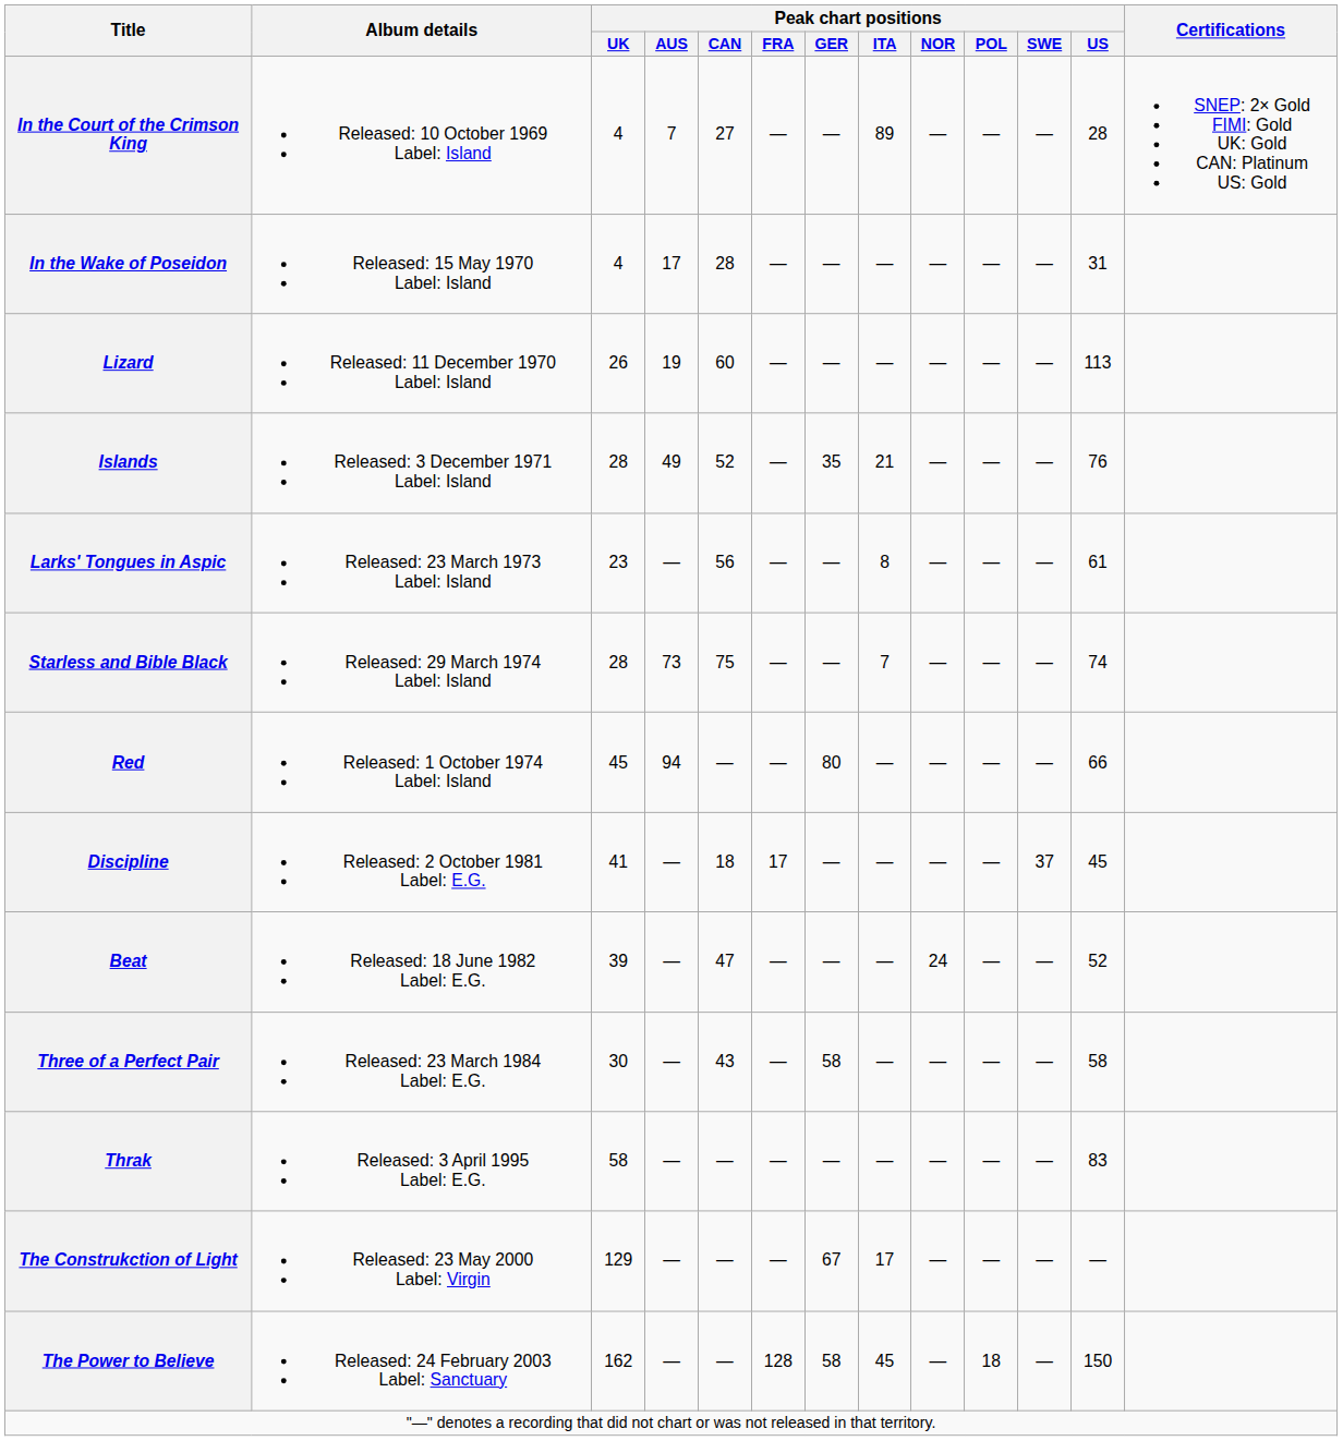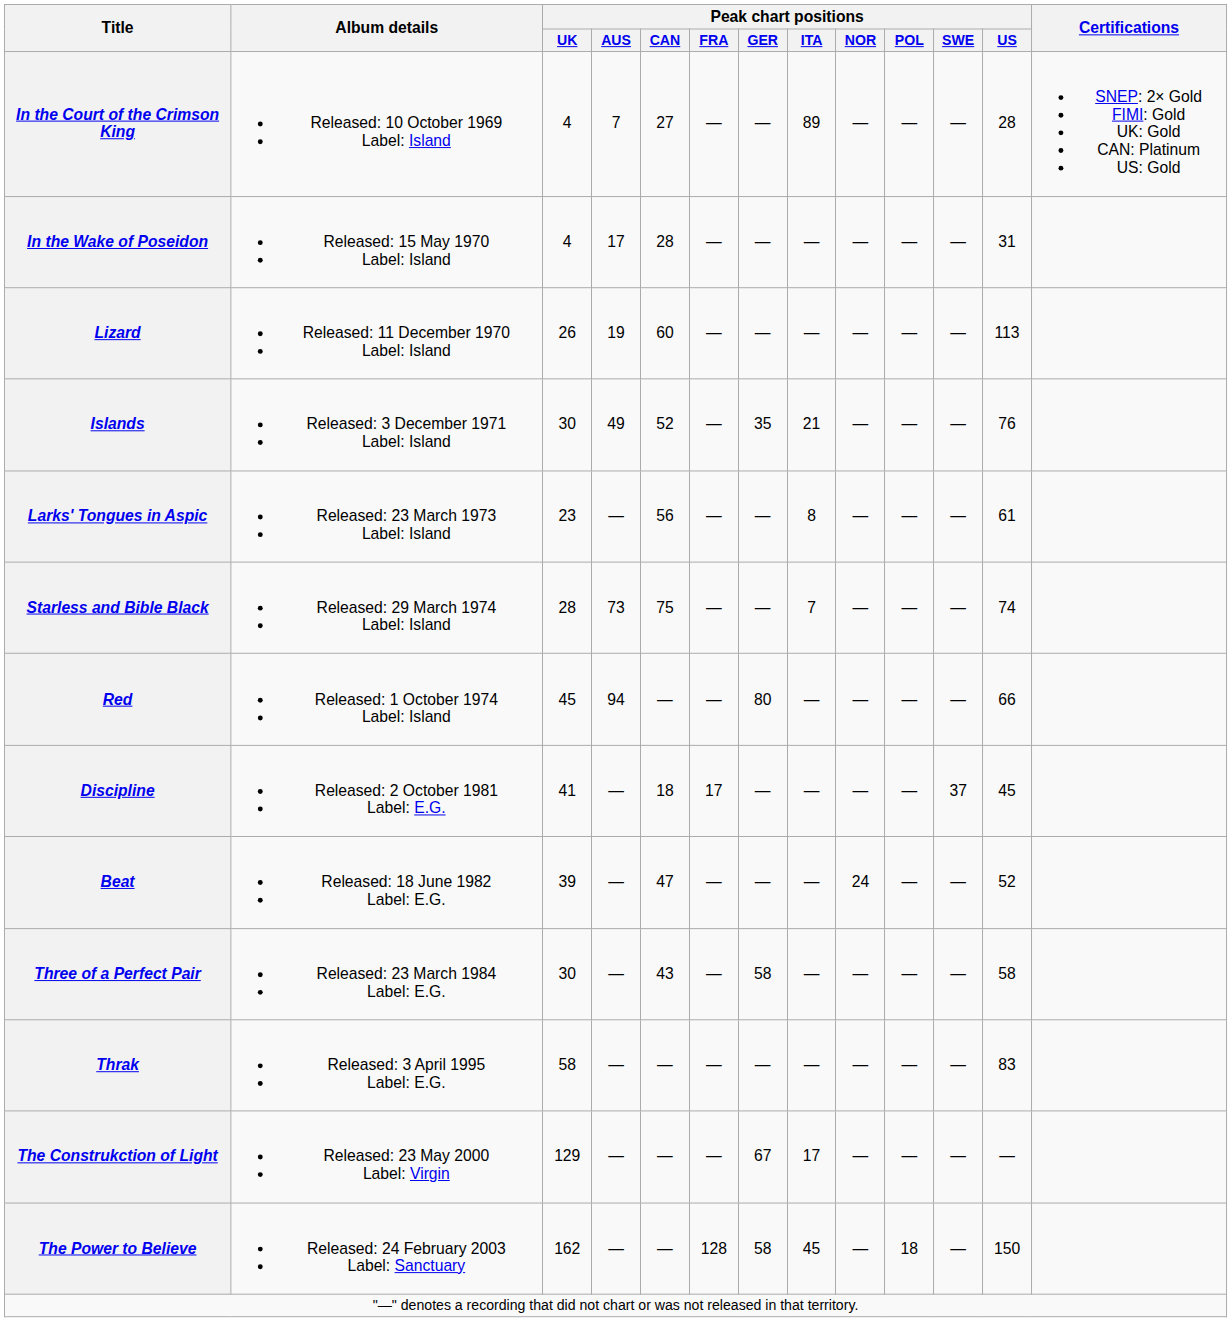 <table class="wikitable plainrowheaders" style="text-align:center;">
 <tr>
 <th scope="col" rowspan="2" style="width:14em;">Title</th>
 <th scope="col" rowspan="2" style="width:19.5em;">Album details</th>
 <th scope="col" colspan="10">Peak chart positions</th>
 <th scope="col" rowspan="2" style="width:12em;"><a href='#'>Certifications</a></th>
 </tr>
 <tr>
 <th scope="col" style="width:3em;font-size:90%;"><a href='#'>UK</a><br></th>
 <th scope="col" style="width:3em;font-size:90%;"><a href='#'>AUS</a><br></th>
 <th scope="col" style="width:3em;font-size:90%;"><a href='#'>CAN</a></th>
 <th scope="col" style="width:3em;font-size:90%;"><a href='#'>FRA</a><br></th>
 <th scope="col" style="width:3em;font-size:90%;"><a href='#'>GER</a><br></th>
 <th scope="col" style="width:3em;font-size:90%;"><a href='#'>ITA</a><br></th>
 <th scope="col" style="width:3em;font-size:90%;"><a href='#'>NOR</a><br></th>
 <th scope="col" style="width:3em;font-size:90%;"><a href='#'>POL</a><br></th>
 <th scope="col" style="width:3em;font-size:90%;"><a href='#'>SWE</a><br></th>
 <th scope="col" style="width:3em;font-size:90%;"><a href='#'>US</a><br></th>
 </tr>
 <tr>
 <th scope="row"><strong><em><a href='#'>In the Court of the Crimson King</a></em></strong></th>
 <td><br><ul><li>Released: 10 October 1969</li><li>Label: <a href='#'>Island</a></li></ul></td>
 <td>4</td>
 <td>7</td>
 <td>27<br></td>
 <td>—</td>
 <td>—</td>
 <td>89<br></td>
 <td>—</td>
 <td>—</td>
 <td>—</td>
 <td>28</td>
 <td><br><ul><li><a href='#'>SNEP</a>: 2× Gold</li><li><a href='#'>FIMI</a>: Gold</li><li>UK: Gold</li><li>CAN: Platinum</li><li>US: Gold</li></ul></td>
 </tr>
 <tr>
 <th scope="row"><strong><em><a href='#'>In the Wake of Poseidon</a></em></strong></th>
 <td><br><ul><li>Released: 15 May 1970</li><li>Label: Island</li></ul></td>
 <td>4</td>
 <td>17</td>
 <td>28<br></td>
 <td>—</td>
 <td>—</td>
 <td>—</td>
 <td>—</td>
 <td>—</td>
 <td>—</td>
 <td>31</td>
 <td></td>
 </tr>
 <tr>
 <th scope="row"><strong><em><a href='#'>Lizard</a></em></strong></th>
 <td><br><ul><li>Released: 11 December 1970</li><li>Label: Island</li></ul></td>
 <td>26</td>
 <td>19</td>
 <td>60<br></td>
 <td>—</td>
 <td>—</td>
 <td>—</td>
 <td>—</td>
 <td>—</td>
 <td>—</td>
 <td>113</td>
 <td></td>
 </tr>
 <tr>
 <th scope="row"><strong><em><a href='#'>Islands</a></em></strong></th>
 <td><br><ul><li>Released: 3 December 1971</li><li>Label: Island</li></ul></td>
-<td>28</td>
+<td>30</td>
 <td>49</td>
 <td>52<br></td>
 <td>—</td>
 <td>35</td>
 <td>21</td>
 <td>—</td>
 <td>—</td>
 <td>—</td>
 <td>76</td>
 <td></td>
 </tr>
 <tr>
 <th scope="row"><strong><em><a href='#'>Larks' Tongues in Aspic</a></em></strong></th>
 <td><br><ul><li>Released: 23 March 1973</li><li>Label: Island</li></ul></td>
 <td>23</td>
 <td>—</td>
 <td>56<br></td>
 <td>—</td>
 <td>—</td>
 <td>8</td>
 <td>—</td>
 <td>—</td>
 <td>—</td>
 <td>61</td>
 <td></td>
 </tr>
 <tr>
 <th scope="row"><strong><em><a href='#'>Starless and Bible Black</a></em></strong></th>
 <td><br><ul><li>Released: 29 March 1974</li><li>Label: Island</li></ul></td>
 <td>28</td>
 <td>73</td>
 <td>75<br></td>
 <td>—</td>
 <td>—</td>
 <td>7</td>
 <td>—</td>
 <td>—</td>
 <td>—</td>
 <td>74</td>
 <td></td>
 </tr>
 <tr>
 <th scope="row"><strong><em><a href='#'>Red</a></em></strong></th>
 <td><br><ul><li>Released: 1 October 1974</li><li>Label: Island</li></ul></td>
 <td>45</td>
 <td>94</td>
 <td>—</td>
 <td>—</td>
 <td>80</td>
 <td>—</td>
 <td>—</td>
 <td>—</td>
 <td>—</td>
 <td>66</td>
 <td></td>
 </tr>
 <tr>
 <th scope="row"><strong><em><a href='#'>Discipline</a></em></strong></th>
 <td><br><ul><li>Released: 2 October 1981</li><li>Label: <a href='#'>E.G.</a></li></ul></td>
 <td>41</td>
 <td>—</td>
 <td>18<br></td>
 <td>17</td>
 <td>—</td>
 <td>—</td>
 <td>—</td>
 <td>—</td>
 <td>37</td>
 <td>45</td>
 <td></td>
 </tr>
 <tr>
 <th scope="row"><strong><em><a href='#'>Beat</a></em></strong></th>
 <td><br><ul><li>Released: 18 June 1982</li><li>Label: E.G.</li></ul></td>
 <td>39</td>
 <td>—</td>
 <td>47<br></td>
 <td>—</td>
 <td>—</td>
 <td>—</td>
 <td>24</td>
 <td>—</td>
 <td>—</td>
 <td>52</td>
 <td></td>
 </tr>
 <tr>
 <th scope="row"><strong><em><a href='#'>Three of a Perfect Pair</a></em></strong></th>
 <td><br><ul><li>Released: 23 March 1984</li><li>Label: E.G.</li></ul></td>
 <td>30</td>
 <td>—</td>
 <td>43<br></td>
 <td>—</td>
 <td>58</td>
 <td>—</td>
 <td>—</td>
 <td>—</td>
 <td>—</td>
 <td>58</td>
 <td></td>
 </tr>
 <tr>
 <th scope="row"><strong><em><a href='#'>Thrak</a></em></strong></th>
 <td><br><ul><li>Released: 3 April 1995</li><li>Label: E.G.</li></ul></td>
 <td>58</td>
 <td>—</td>
 <td>—</td>
 <td>—</td>
 <td>—</td>
 <td>—</td>
 <td>—</td>
 <td>—</td>
 <td>—</td>
 <td>83</td>
 <td></td>
 </tr>
 <tr>
 <th scope="row"><strong><em><a href='#'>The Construkction of Light</a></em></strong></th>
 <td><br><ul><li>Released: 23 May 2000</li><li>Label: <a href='#'>Virgin</a></li></ul></td>
 <td>129</td>
 <td>—</td>
 <td>—</td>
 <td>—</td>
 <td>67</td>
 <td>17</td>
 <td>—</td>
 <td>—</td>
 <td>—</td>
 <td>—</td>
 <td></td>
 </tr>
 <tr>
 <th scope="row"><strong><em><a href='#'>The Power to Believe</a></em></strong></th>
 <td><br><ul><li>Released: 24 February 2003</li><li>Label: <a href='#'>Sanctuary</a></li></ul></td>
 <td>162</td>
 <td>—</td>
 <td>—</td>
 <td>128</td>
 <td>58</td>
 <td>45</td>
 <td>—</td>
 <td>18</td>
 <td>—</td>
 <td>150</td>
 <td></td>
 </tr>
 <tr>
 <td colspan="14" style="font-size:90%">"—" denotes a recording that did not chart or was not released in that territory.</td>
 </tr>
 </table>
